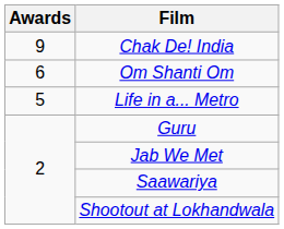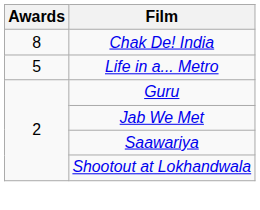 <table class="wikitable plainrowheaders" style="text-align:center;">
 <tr>
 <th scope="col" style="width:55px;">Awards</th>
 <th scope="col" style="text-align:center;">Film</th>
 </tr>
 <tr>
-<td scope="row" style="text-align:center">9</td>
+<td scope="row" style="text-align:center">8</td>
 <td><em><a href='#'>Chak De! India</a></em></td>
-</tr>
-<tr>
-<td scope="row" style="text-align:center">6</td>
-<td><em><a href='#'>Om Shanti Om</a></em></td>
 </tr>
 <tr>
 <td>5</td>
 <td><em><a href='#'>Life in a... Metro</a></em></td>
 </tr>
 <tr>
 <td rowspan="4">2</td>
 <td><a href='#'><em>Guru</em></a></td>
 </tr>
 <tr>
 <td><em><a href='#'>Jab We Met</a></em></td>
 </tr>
 <tr>
 <td><em><a href='#'>Saawariya</a></em></td>
 </tr>
 <tr>
 <td><em><a href='#'>Shootout at Lokhandwala</a></em></td>
 </tr>
 </table>
